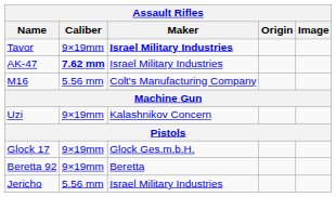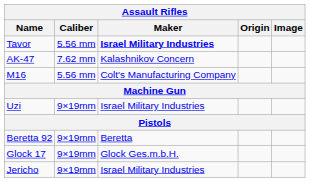 <table class="wikitable">
 <tr>
 <th colspan="5" scope="col"><a href='#'>Assault Rifles</a></th>
 </tr>
 <tr>
 <th>Name</th>
 <th>Caliber</th>
 <th>Maker</th>
 <th>Origin</th>
 <th>Image</th>
 </tr>
 <tr>
 <td><a href='#'>Tavor</a></td>
-<td><a href='#'>9×19mm</a></td>
+<td><a href='#'>5.56 mm</a></td>
 <td><strong><a href='#'>Israel Military Industries</a></strong></td>
 <td></td>
 <td></td>
 </tr>
 <tr>
 <td><a href='#'>AK-47</a></td>
-<td><strong><a href='#'>7.62 mm</a></strong></td>
-<td><a href='#'>Israel Military Industries</a></td>
+<td><a href='#'>7.62 mm</a></td>
+<td><a href='#'>Kalashnikov Concern</a></td>
 <td></td>
 <td></td>
 </tr>
 <tr>
 <td><a href='#'>M16</a></td>
 <td><a href='#'>5.56 mm</a></td>
 <td><a href='#'>Colt's Manufacturing Company</a></td>
 <td></td>
 <td></td>
 </tr>
 <tr>
 <th colspan="5" scope="col"><a href='#'>Machine Gun</a></th>
 </tr>
 <tr>
 <td><a href='#'>Uzi</a></td>
 <td><a href='#'>9×19mm</a></td>
-<td><a href='#'>Kalashnikov Concern</a></td>
+<td><a href='#'>Israel Military Industries</a></td>
 <td></td>
 <td></td>
 </tr>
 <tr>
 <th colspan="5" scope="col"><a href='#'>Pistols</a></th>
+</tr>
+<tr>
+<td><a href='#'>Beretta 92</a></td>
+<td><a href='#'>9×19mm</a></td>
+<td><a href='#'>Beretta</a></td>
+<td></td>
+<td></td>
 </tr>
 <tr>
 <td><a href='#'>Glock 17</a></td>
 <td><a href='#'>9×19mm</a></td>
 <td><a href='#'>Glock Ges.m.b.H.</a></td>
 <td></td>
 <td></td>
 </tr>
 <tr>
-<td><a href='#'>Beretta 92</a></td>
+<td><a href='#'>Jericho</a></td>
 <td><a href='#'>9×19mm</a></td>
-<td><a href='#'>Beretta</a></td>
-<td></td>
-<td></td>
-</tr>
-<tr>
-<td><a href='#'>Jericho</a></td>
-<td><a href='#'>5.56 mm</a></td>
 <td><a href='#'>Israel Military Industries</a></td>
 <td></td>
 <td></td>
 </tr>
 </table>
